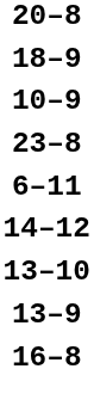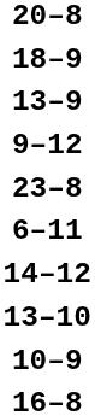 <table>
 <tr>
 <th width=40%></th>
 <th width=20%></th>
 <th width=40%></th>
 </tr>
 <tr>
 <td align=right><strong></strong></td>
 <td align=center><strong>20–8</strong></td>
 <td></td>
 </tr>
 <tr>
 <td align=right><strong></strong></td>
 <td align=center><strong>18–9</strong></td>
 <td></td>
 </tr>
 <tr>
 <td align=right><strong></strong></td>
-<td align=center><strong>10–9</strong></td>
+<td align=center><strong>13–9</strong></td>
 <td></td>
+</tr>
+<tr>
+<td align=right></td>
+<td align=center><strong>9–12</strong></td>
+<td><strong></strong></td>
 </tr>
 <tr>
 <td align=right><strong></strong></td>
 <td align=center><strong>23–8</strong></td>
 <td></td>
 </tr>
 <tr>
 <td align=right></td>
 <td align=center><strong>6–11 </strong></td>
 <td><strong></strong></td>
 </tr>
 <tr>
 <td align=right><strong></strong></td>
 <td align=center><strong>14–12</strong></td>
 <td></td>
 </tr>
 <tr>
 <td align=right><strong></strong></td>
 <td align=center><strong>13–10</strong></td>
 <td></td>
 </tr>
 <tr>
 <td align=right><strong></strong></td>
-<td align=center><strong>13–9</strong></td>
+<td align=center><strong>10–9</strong></td>
 <td></td>
 </tr>
 <tr>
 <td align=right><strong></strong></td>
 <td align=center><strong>16–8</strong></td>
 <td></td>
 </tr>
 </table>
